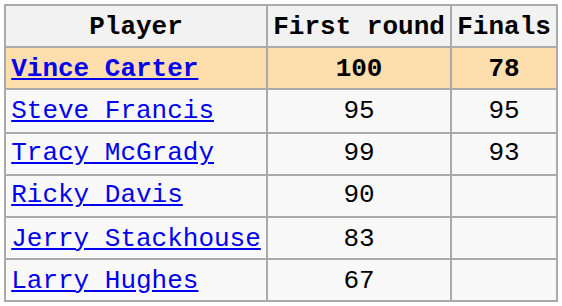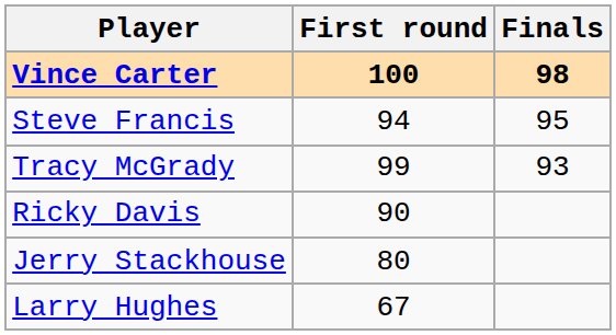 <table class="wikitable">
 <tr>
 <th>Player</th>
 <th>First round</th>
 <th>Finals</th>
 </tr>
 <tr style="background:#ffdead; text-align:center;">
 <td align=left><strong><a href='#'>Vince Carter</a></strong> </td>
 <td><strong>100</strong> </td>
-<td><strong>78</strong> </td>
+<td><strong>98</strong> </td>
 </tr>
 <tr align=center>
 <td align=left><a href='#'>Steve Francis</a> </td>
-<td>95 </td>
+<td>94 </td>
 <td>95 </td>
 </tr>
 <tr align=center>
 <td align=left><a href='#'>Tracy McGrady</a> </td>
 <td>99 </td>
 <td>93 </td>
 </tr>
 <tr align=center>
 <td align=left><a href='#'>Ricky Davis</a> </td>
 <td>90 </td>
 <td></td>
 </tr>
 <tr align=center>
 <td align=left><a href='#'>Jerry Stackhouse</a> </td>
-<td>83 </td>
+<td>80 </td>
 <td></td>
 </tr>
 <tr align=center>
 <td align=left><a href='#'>Larry Hughes</a> </td>
 <td>67 </td>
 <td></td>
 </tr>
 </table>
